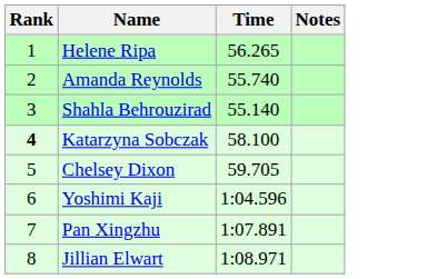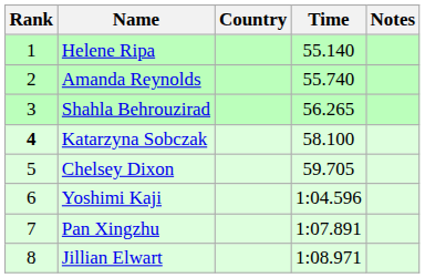 <table class="wikitable" style="text-align:center">
 <tr>
 <th>Rank</th>
 <th>Name</th>
+<th>Country</th>
 <th>Time</th>
 <th>Notes</th>
 </tr>
 <tr bgcolor=bbffbb>
 <td>1</td>
 <td align="left"><a href='#'>Helene Ripa</a></td>
-<td>56.265</td>
+<td align="left"></td>
+<td>55.140</td>
 <td></td>
 </tr>
 <tr bgcolor=bbffbb>
 <td>2</td>
 <td align="left"><a href='#'>Amanda Reynolds</a></td>
+<td align="left"></td>
 <td>55.740</td>
 <td></td>
 </tr>
 <tr bgcolor=bbffbb>
 <td>3</td>
 <td align="left"><a href='#'>Shahla Behrouzirad</a></td>
-<td>55.140</td>
+<td align="left"></td>
+<td>56.265</td>
 <td></td>
 </tr>
 <tr bgcolor=ddffdd>
 <td><strong>4</strong></td>
 <td align="left"><a href='#'>Katarzyna Sobczak</a></td>
+<td align="left"></td>
 <td>58.100</td>
 <td></td>
 </tr>
 <tr bgcolor=ddffdd>
 <td>5</td>
 <td align="left"><a href='#'>Chelsey Dixon</a></td>
+<td align="left"></td>
 <td>59.705</td>
 <td></td>
 </tr>
 <tr bgcolor=ddffdd>
 <td>6</td>
 <td align="left"><a href='#'>Yoshimi Kaji</a></td>
+<td align="left"></td>
 <td>1:04.596</td>
 <td></td>
 </tr>
 <tr bgcolor=ddffdd>
 <td>7</td>
 <td align="left"><a href='#'>Pan Xingzhu</a></td>
+<td align="left"></td>
 <td>1:07.891</td>
 <td></td>
 </tr>
 <tr bgcolor=ddffdd>
 <td>8</td>
 <td align="left"><a href='#'>Jillian Elwart</a></td>
+<td align="left"></td>
 <td>1:08.971</td>
 <td></td>
 </tr>
 </table>
